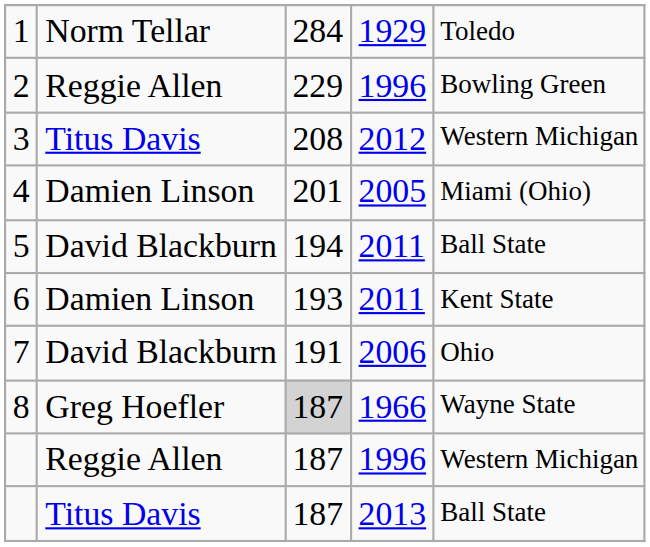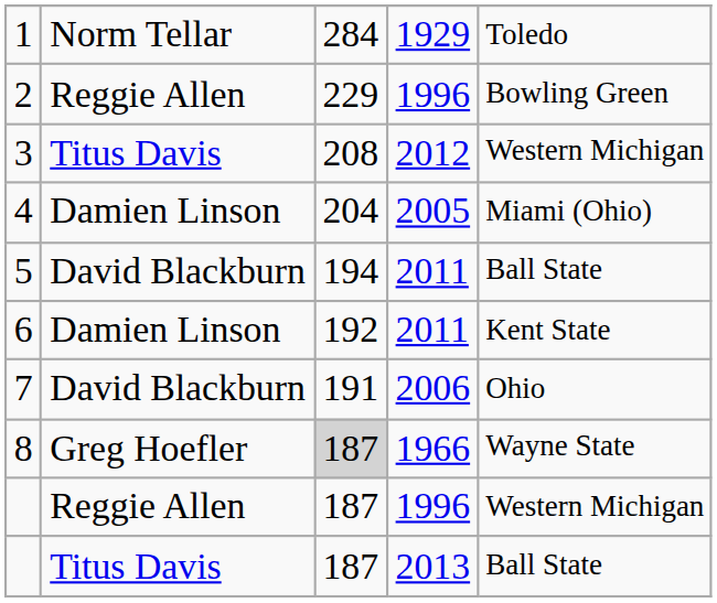 <table class="wikitable">
 <tr>
 </tr>
 <tr>
 <td>1</td>
 <td>Norm Tellar</td>
 <td>284</td>
 <td><a href='#'>1929</a></td>
 <td style="font-size:80%;">Toledo</td>
 </tr>
 <tr>
 <td>2</td>
 <td>Reggie Allen</td>
 <td>229</td>
 <td><a href='#'>1996</a></td>
 <td style="font-size:80%;">Bowling Green</td>
 </tr>
 <tr>
 <td>3</td>
 <td><a href='#'>Titus Davis</a></td>
 <td>208</td>
 <td><a href='#'>2012</a></td>
 <td style="font-size:80%;">Western Michigan</td>
 </tr>
 <tr>
 <td>4</td>
 <td>Damien Linson</td>
-<td>201</td>
+<td>204</td>
 <td><a href='#'>2005</a></td>
 <td style="font-size:80%;">Miami (Ohio)</td>
 </tr>
 <tr>
 <td>5</td>
 <td>David Blackburn</td>
 <td>194</td>
 <td><a href='#'>2011</a></td>
 <td style="font-size:80%;">Ball State</td>
 </tr>
 <tr>
 <td>6</td>
 <td>Damien Linson</td>
-<td>193</td>
+<td>192</td>
 <td><a href='#'>2011</a></td>
 <td style="font-size:80%;">Kent State</td>
 </tr>
 <tr>
 <td>7</td>
 <td>David Blackburn</td>
 <td>191</td>
 <td><a href='#'>2006</a></td>
 <td style="font-size:80%;">Ohio</td>
 </tr>
 <tr>
 <td>8</td>
 <td>Greg Hoefler</td>
 <td style="background: lightgrey;">187</td>
 <td><a href='#'>1966</a></td>
 <td style="font-size:80%;">Wayne State</td>
 </tr>
 <tr>
 <td></td>
 <td>Reggie Allen</td>
 <td>187</td>
 <td><a href='#'>1996</a></td>
 <td style="font-size:80%;">Western Michigan</td>
 </tr>
 <tr>
 <td></td>
 <td><a href='#'>Titus Davis</a></td>
 <td>187</td>
 <td><a href='#'>2013</a></td>
 <td style="font-size:80%;">Ball State</td>
 </tr>
 </table>
